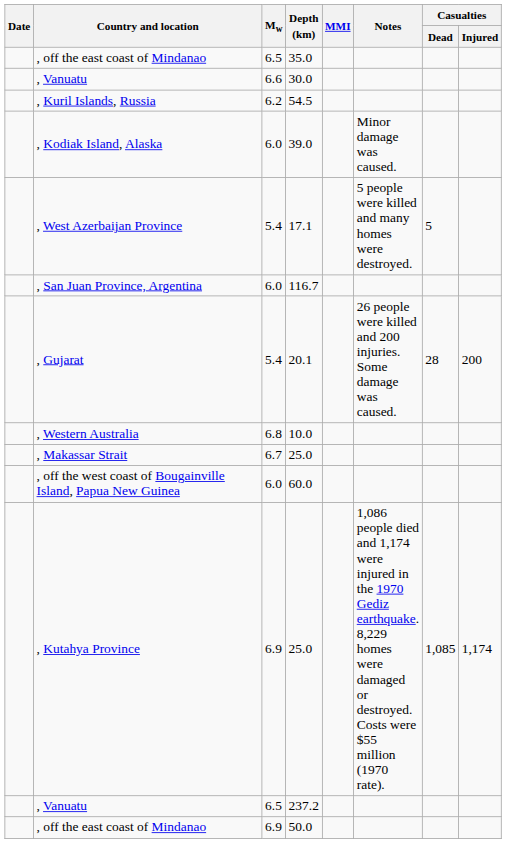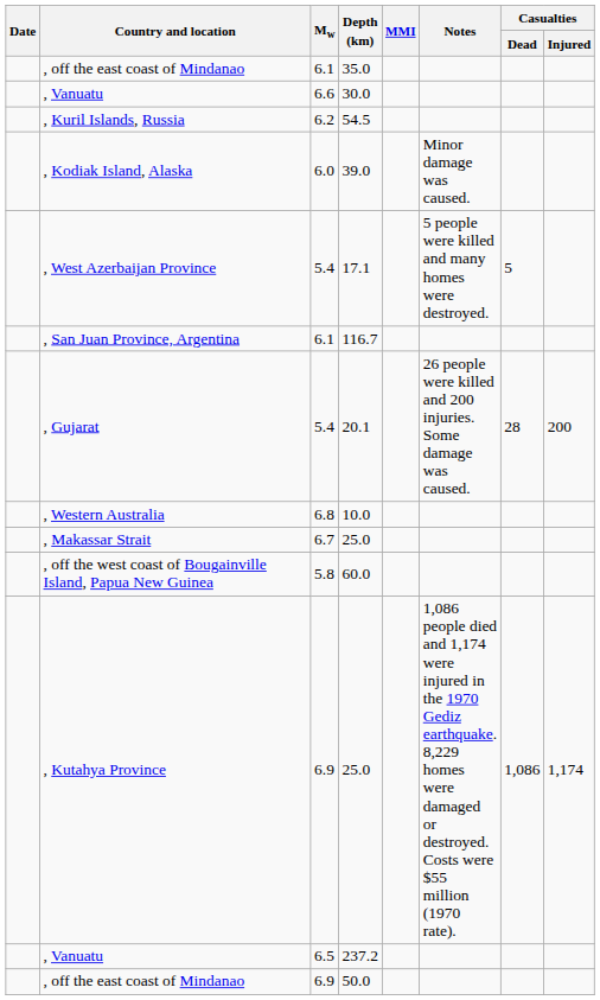 <table class="wikitable sortable sort-under" style="border:1px black; margin-left:1em;">
 <tr>
 <th rowspan="2"><small>Date</small></th>
 <th rowspan="2" style="width: 310px"><small>Country and location</small></th>
 <th rowspan="2"><small>M<sub>w</sub></small></th>
 <th rowspan="2"><small>Depth (km)</small></th>
 <th rowspan="2"><small><a href='#'>MMI</a></small></th>
 <th rowspan="2" class="unsortable"><small>Notes</small></th>
 <th colspan="2"><small>Casualties</small></th>
 </tr>
 <tr>
 <th><small>Dead</small></th>
 <th><small>Injured</small></th>
 </tr>
 <tr>
 <td></td>
 <td>, off the east coast of <a href='#'>Mindanao</a></td>
-<td>6.5</td>
+<td>6.1</td>
 <td>35.0</td>
 <td></td>
 <td></td>
 <td></td>
 <td></td>
 </tr>
 <tr>
 <td></td>
 <td>, <a href='#'>Vanuatu</a></td>
 <td>6.6</td>
 <td>30.0</td>
 <td></td>
 <td></td>
 <td></td>
 <td></td>
 </tr>
 <tr>
 <td></td>
 <td>, <a href='#'>Kuril Islands</a>, <a href='#'>Russia</a></td>
 <td>6.2</td>
 <td>54.5</td>
 <td></td>
 <td></td>
 <td></td>
 <td></td>
 </tr>
 <tr>
 <td></td>
 <td>, <a href='#'>Kodiak Island</a>, <a href='#'>Alaska</a></td>
 <td>6.0</td>
 <td>39.0</td>
 <td></td>
 <td>Minor damage was caused.</td>
 <td></td>
 <td></td>
 </tr>
 <tr>
 <td></td>
 <td>, <a href='#'>West Azerbaijan Province</a></td>
 <td>5.4</td>
 <td>17.1</td>
 <td></td>
 <td>5 people were killed and many homes were destroyed.</td>
 <td>5</td>
 <td></td>
 </tr>
 <tr>
 <td></td>
 <td>, <a href='#'>San Juan Province, Argentina</a></td>
-<td>6.0</td>
+<td>6.1</td>
 <td>116.7</td>
 <td></td>
 <td></td>
 <td></td>
 <td></td>
 </tr>
 <tr>
 <td></td>
 <td>, <a href='#'>Gujarat</a></td>
 <td>5.4</td>
 <td>20.1</td>
 <td></td>
 <td>26 people were killed and 200 injuries. Some damage was caused.</td>
 <td>28</td>
 <td>200</td>
 </tr>
 <tr>
 <td></td>
 <td>, <a href='#'>Western Australia</a></td>
 <td>6.8</td>
 <td>10.0</td>
 <td></td>
 <td></td>
 <td></td>
 <td></td>
 </tr>
 <tr>
 <td></td>
 <td>, <a href='#'>Makassar Strait</a></td>
 <td>6.7</td>
 <td>25.0</td>
 <td></td>
 <td></td>
 <td></td>
 <td></td>
 </tr>
 <tr>
 <td></td>
 <td>, off the west coast of <a href='#'>Bougainville Island</a>, <a href='#'>Papua New Guinea</a></td>
-<td>6.0</td>
+<td>5.8</td>
 <td>60.0</td>
 <td></td>
 <td></td>
 <td></td>
 <td></td>
 </tr>
 <tr>
 <td></td>
 <td>, <a href='#'>Kutahya Province</a></td>
 <td>6.9</td>
 <td>25.0</td>
 <td></td>
 <td>1,086 people died and 1,174 were injured in the <a href='#'>1970 Gediz earthquake</a>. 8,229 homes were damaged or destroyed. Costs were $55 million (1970 rate).</td>
-<td>1,085</td>
+<td>1,086</td>
 <td>1,174</td>
 </tr>
 <tr>
 <td></td>
 <td>, <a href='#'>Vanuatu</a></td>
 <td>6.5</td>
 <td>237.2</td>
 <td></td>
 <td></td>
 <td></td>
 <td></td>
 </tr>
 <tr>
 <td></td>
 <td>, off the east coast of <a href='#'>Mindanao</a></td>
 <td>6.9</td>
 <td>50.0</td>
 <td></td>
 <td></td>
 <td></td>
 <td></td>
 </tr>
 </table>
